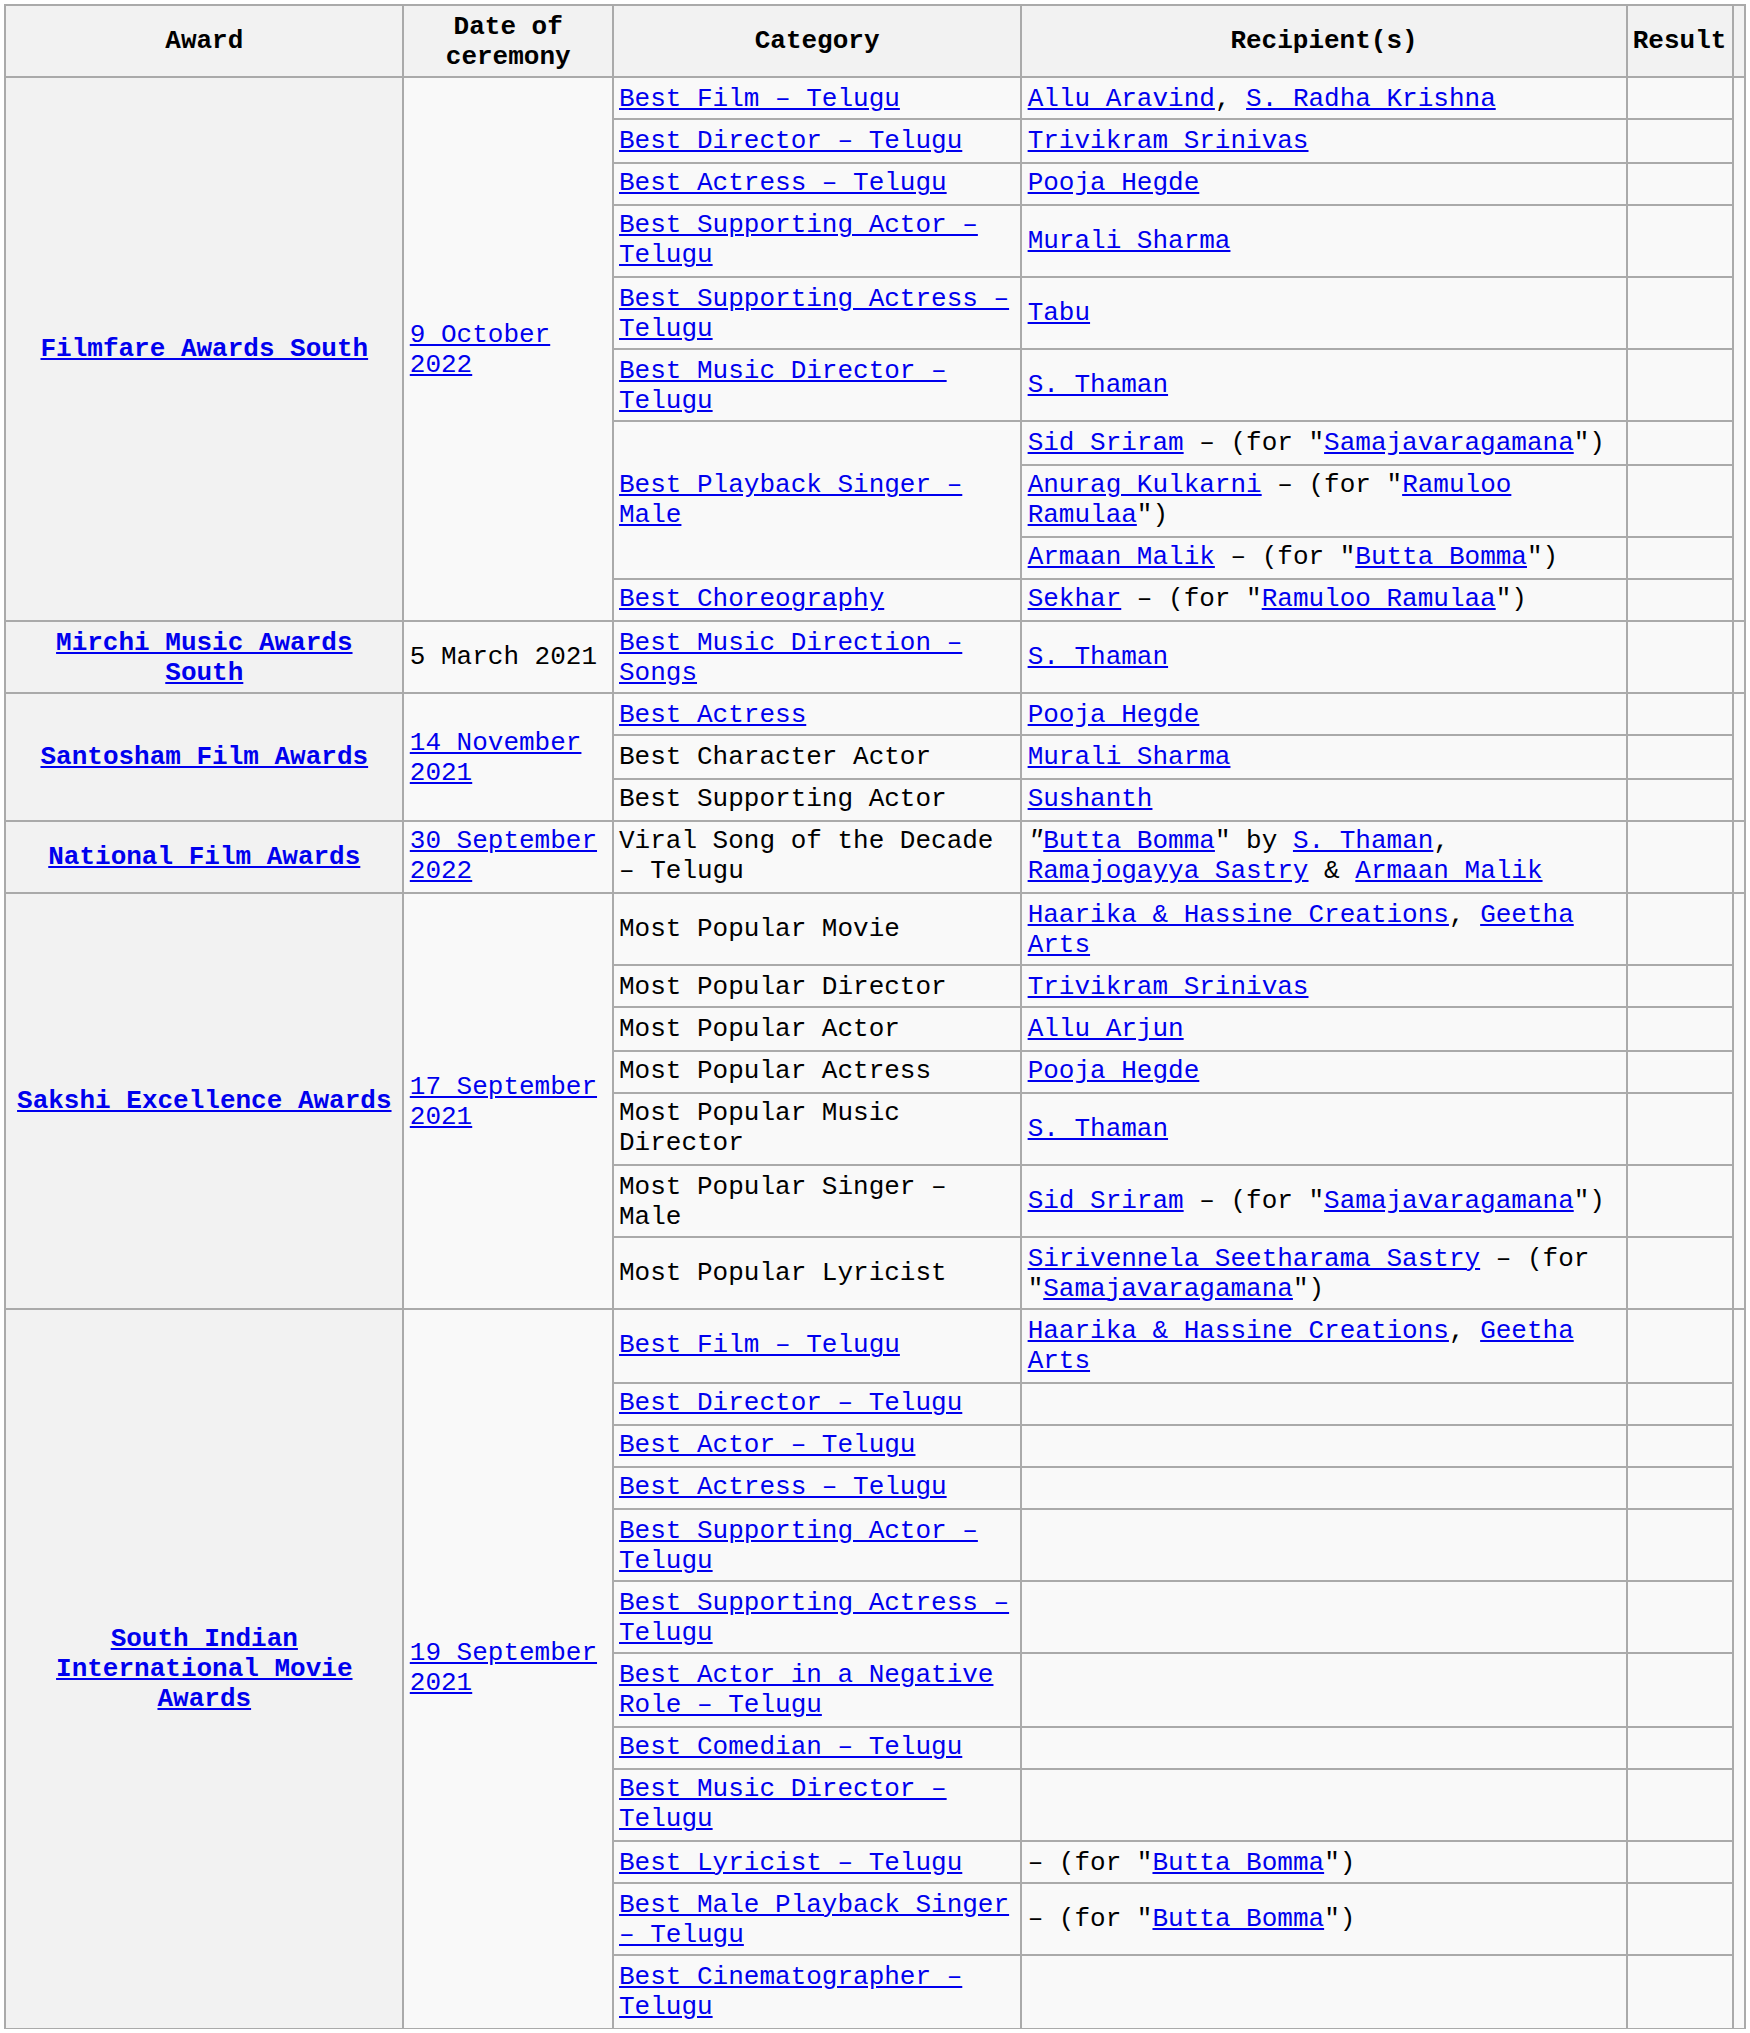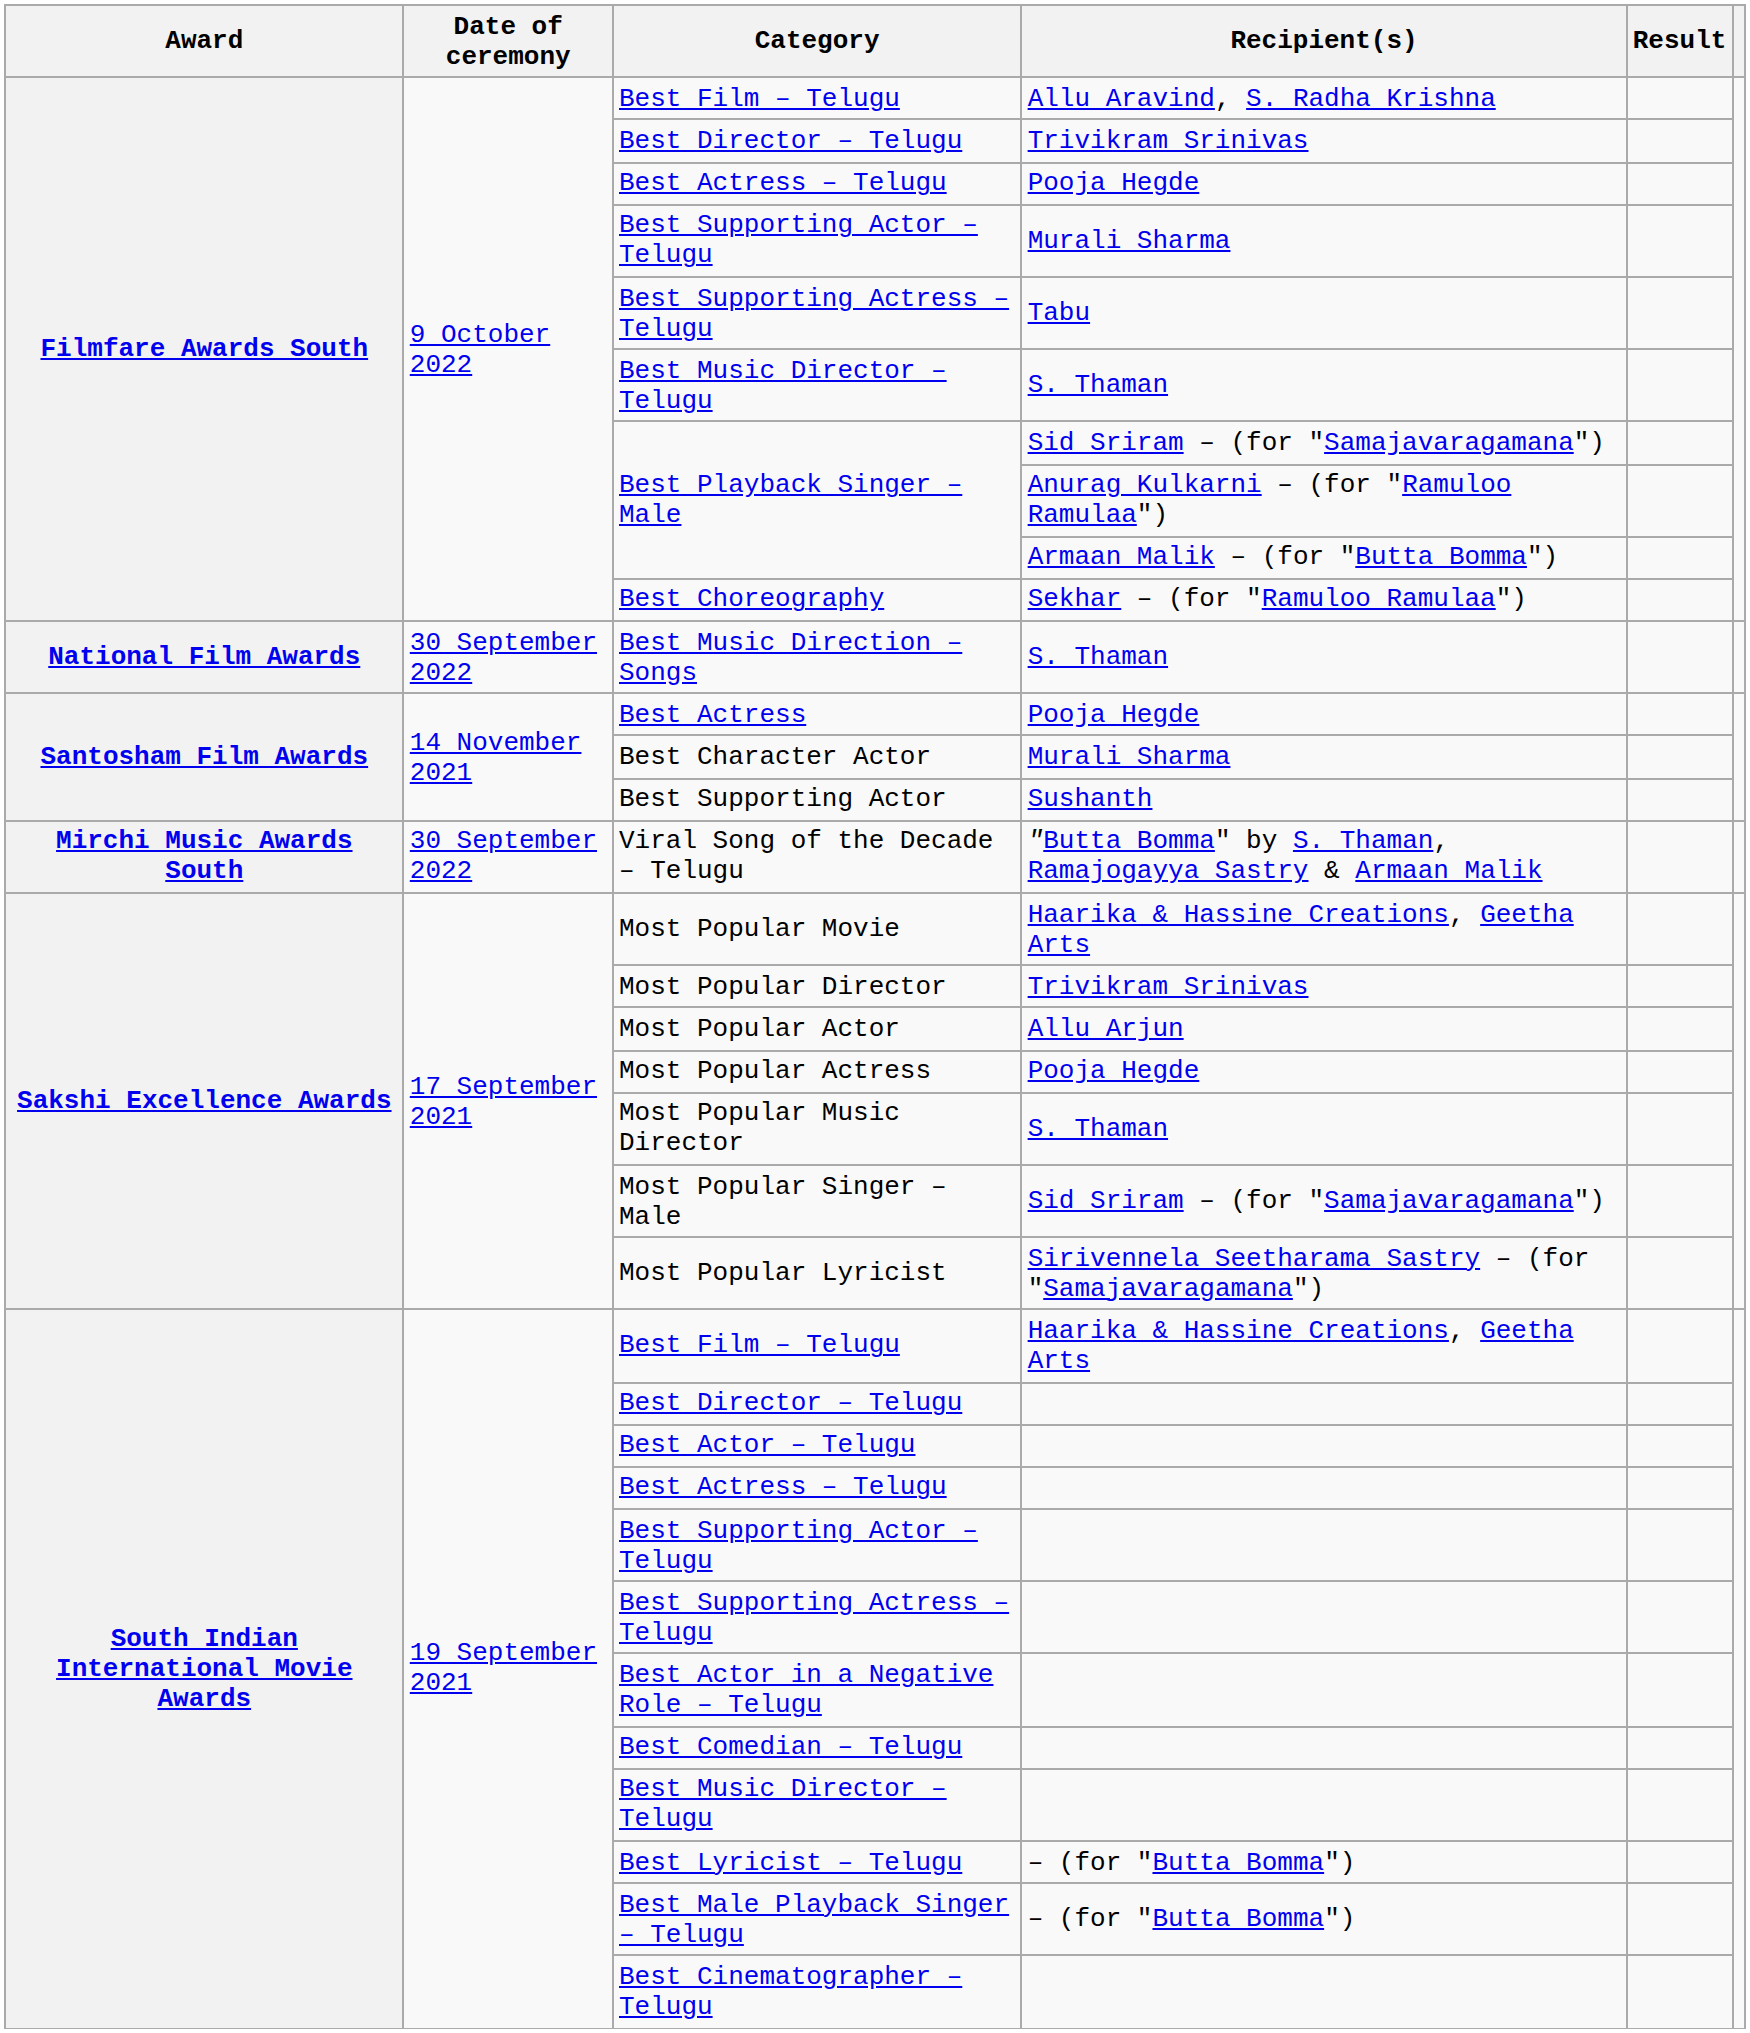 <table class="wikitable plainrowheaders sortable">
 <tr>
 <th scope="col">Award</th>
 <th scope="col">Date of ceremony</th>
 <th scope="col">Category</th>
 <th scope="col">Recipient(s)</th>
 <th scope="col">Result</th>
 <th scope="col" class="unsortable"></th>
 </tr>
 <tr>
 <th rowspan="10" scope="row"><a href='#'>Filmfare Awards South</a></th>
 <td rowspan="10"><a href='#'>9 October 2022</a></td>
 <td><a href='#'>Best Film – Telugu</a></td>
 <td><a href='#'>Allu Aravind</a>, <a href='#'>S. Radha Krishna</a></td>
 <td></td>
 <td rowspan="10"></td>
 </tr>
 <tr>
 <td><a href='#'>Best Director – Telugu</a></td>
 <td><a href='#'>Trivikram Srinivas</a></td>
 <td></td>
 </tr>
 <tr>
 <td><a href='#'>Best Actress – Telugu</a></td>
 <td><a href='#'>Pooja Hegde</a></td>
 <td></td>
 </tr>
 <tr>
 <td><a href='#'>Best Supporting Actor – Telugu</a></td>
 <td><a href='#'>Murali Sharma</a></td>
 <td></td>
 </tr>
 <tr>
 <td><a href='#'>Best Supporting Actress – Telugu</a></td>
 <td><a href='#'>Tabu</a></td>
 <td></td>
 </tr>
 <tr>
 <td><a href='#'>Best Music Director – Telugu</a></td>
 <td><a href='#'>S. Thaman</a></td>
 <td></td>
 </tr>
 <tr>
 <td rowspan="3"><a href='#'>Best Playback Singer – Male</a></td>
 <td><a href='#'>Sid Sriram</a> – (for "<a href='#'>Samajavaragamana</a>")</td>
 <td></td>
 </tr>
 <tr>
 <td><a href='#'>Anurag Kulkarni</a> – (for "<a href='#'>Ramuloo Ramulaa</a>")</td>
 <td></td>
 </tr>
 <tr>
 <td><a href='#'>Armaan Malik</a> – (for "<a href='#'>Butta Bomma</a>")</td>
 <td></td>
 </tr>
 <tr>
 <td><a href='#'>Best Choreography</a></td>
 <td><a href='#'>Sekhar</a> – (for "<a href='#'>Ramuloo Ramulaa</a>")</td>
 <td></td>
 </tr>
 <tr>
-<th scope="row"><a href='#'>Mirchi Music Awards South</a></th>
-<td>5 March 2021</td>
+<th scope="row"><a href='#'>National Film Awards</a></th>
+<td><a href='#'>30 September 2022</a></td>
 <td><a href='#'>Best Music Direction – Songs</a></td>
 <td><a href='#'>S. Thaman</a></td>
 <td></td>
 <td></td>
 </tr>
 <tr>
 <th rowspan="3" scope="row"><a href='#'>Santosham Film Awards</a></th>
 <td rowspan="3"><a href='#'>14 November 2021</a></td>
 <td><a href='#'>Best Actress</a></td>
 <td><a href='#'>Pooja Hegde</a></td>
 <td></td>
 <td rowspan="3" style="text-align:center;"></td>
 </tr>
 <tr>
 <td>Best Character Actor</td>
 <td><a href='#'>Murali Sharma</a></td>
 <td></td>
 </tr>
 <tr>
 <td>Best Supporting Actor</td>
 <td><a href='#'>Sushanth</a></td>
 <td></td>
 </tr>
 <tr>
-<th scope="row"><a href='#'>National Film Awards</a></th>
+<th scope="row"><a href='#'>Mirchi Music Awards South</a></th>
 <td><a href='#'>30 September 2022</a></td>
 <td>Viral Song of the Decade – Telugu</td>
 <td><em>"</em><a href='#'>Butta Bomma</a>" by <a href='#'>S. Thaman</a>, <a href='#'>Ramajogayya Sastry</a> & <a href='#'>Armaan Malik</a></td>
 <td></td>
 <td style="text-align:center;"><br></td>
 </tr>
 <tr>
 <th rowspan="7" scope="row"><a href='#'>Sakshi Excellence Awards</a></th>
 <td rowspan="7"><a href='#'>17 September 2021</a></td>
 <td>Most Popular Movie</td>
 <td><a href='#'>Haarika & Hassine Creations</a>, <a href='#'>Geetha Arts</a></td>
 <td></td>
 <td rowspan="7" style="text-align:center;"></td>
 </tr>
 <tr>
 <td>Most Popular Director</td>
 <td><a href='#'>Trivikram Srinivas</a></td>
 <td></td>
 </tr>
 <tr>
 <td>Most Popular Actor</td>
 <td><a href='#'>Allu Arjun</a></td>
 <td></td>
 </tr>
 <tr>
 <td>Most Popular Actress</td>
 <td><a href='#'>Pooja Hegde</a></td>
 <td></td>
 </tr>
 <tr>
 <td>Most Popular Music Director</td>
 <td><a href='#'>S. Thaman</a></td>
 <td></td>
 </tr>
 <tr>
 <td>Most Popular Singer – Male</td>
 <td><a href='#'>Sid Sriram</a> – (for "<a href='#'>Samajavaragamana</a>")</td>
 <td></td>
 </tr>
 <tr>
 <td>Most Popular Lyricist</td>
 <td><a href='#'>Sirivennela Seetharama Sastry</a> – (for "<a href='#'>Samajavaragamana</a>")</td>
 <td></td>
 </tr>
 <tr>
 <th scope="row" rowspan="12"><a href='#'>South Indian International Movie Awards</a></th>
 <td rowspan="12"><a href='#'>19 September 2021</a></td>
 <td><a href='#'>Best Film – Telugu</a></td>
 <td><a href='#'>Haarika & Hassine Creations</a>, <a href='#'>Geetha Arts</a></td>
 <td></td>
 <td style="text-align:center;" rowspan="12"><br></td>
 </tr>
 <tr>
 <td><a href='#'>Best Director – Telugu</a></td>
 <td></td>
 <td></td>
 </tr>
 <tr>
 <td><a href='#'>Best Actor – Telugu</a></td>
 <td></td>
 <td></td>
 </tr>
 <tr>
 <td><a href='#'>Best Actress – Telugu</a></td>
 <td></td>
 <td></td>
 </tr>
 <tr>
 <td><a href='#'>Best Supporting Actor – Telugu</a></td>
 <td></td>
 <td></td>
 </tr>
 <tr>
 <td><a href='#'>Best Supporting Actress – Telugu</a></td>
 <td></td>
 <td></td>
 </tr>
 <tr>
 <td><a href='#'>Best Actor in a Negative Role – Telugu</a></td>
 <td></td>
 <td></td>
 </tr>
 <tr>
 <td><a href='#'>Best Comedian – Telugu</a></td>
 <td></td>
 <td></td>
 </tr>
 <tr>
 <td><a href='#'>Best Music Director – Telugu</a></td>
 <td></td>
 <td></td>
 </tr>
 <tr>
 <td><a href='#'>Best Lyricist – Telugu</a></td>
 <td> – (for "<a href='#'>Butta Bomma</a>")</td>
 <td></td>
 </tr>
 <tr>
 <td><a href='#'>Best Male Playback Singer – Telugu</a></td>
 <td> – (for "<a href='#'>Butta Bomma</a>")</td>
 <td></td>
 </tr>
 <tr>
 <td><a href='#'>Best Cinematographer – Telugu</a></td>
 <td></td>
 <td></td>
 </tr>
 <tr>
 </tr>
 </table>
